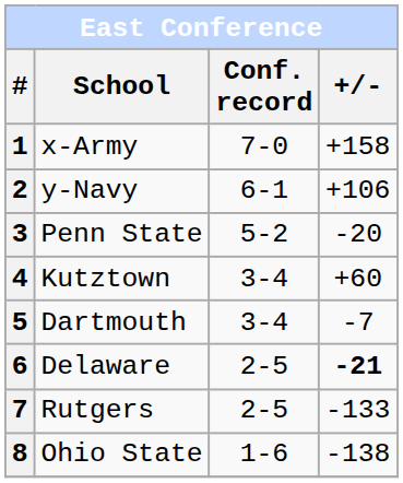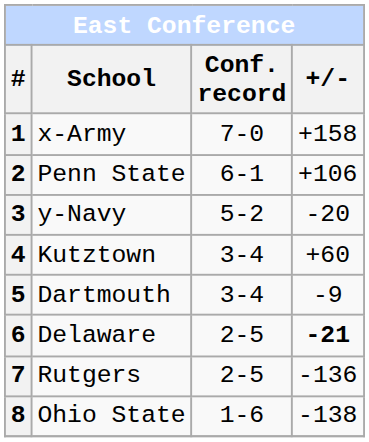 <table class="wikitable sortable collapsible collapsed" style="text-align: center;">
 <tr>
 <th colspan=4 style="background:#BFD7FF; color:white">East Conference</th>
 </tr>
 <tr>
 <th>#</th>
 <th>School</th>
 <th>Conf. <br> record</th>
 <th>+/-</th>
 </tr>
 <tr>
 <th>1</th>
 <td align="left">x-Army</td>
 <td>7-0</td>
 <td>+158</td>
 </tr>
 <tr>
 <th>2</th>
-<td align="left">y-Navy</td>
+<td align="left">Penn State</td>
 <td>6-1</td>
 <td>+106</td>
 </tr>
 <tr>
 <th>3</th>
-<td align="left">Penn State</td>
+<td align="left">y-Navy</td>
 <td>5-2</td>
 <td>-20</td>
 </tr>
 <tr>
 <th>4</th>
 <td align="left">Kutztown</td>
 <td>3-4</td>
 <td>+60</td>
 </tr>
 <tr>
 <th>5</th>
 <td align="left">Dartmouth</td>
 <td>3-4</td>
-<td>-7</td>
+<td>-9</td>
 </tr>
 <tr>
 <th>6</th>
 <td align="left">Delaware</td>
 <td>2-5</td>
 <td><strong>-21</strong></td>
 </tr>
 <tr>
 <th>7</th>
 <td align="left">Rutgers</td>
 <td>2-5</td>
-<td>-133</td>
+<td>-136</td>
 </tr>
 <tr>
 <th>8</th>
 <td align="left">Ohio State</td>
 <td>1-6</td>
 <td>-138</td>
 </tr>
 <tr>
 </tr>
 </table>
